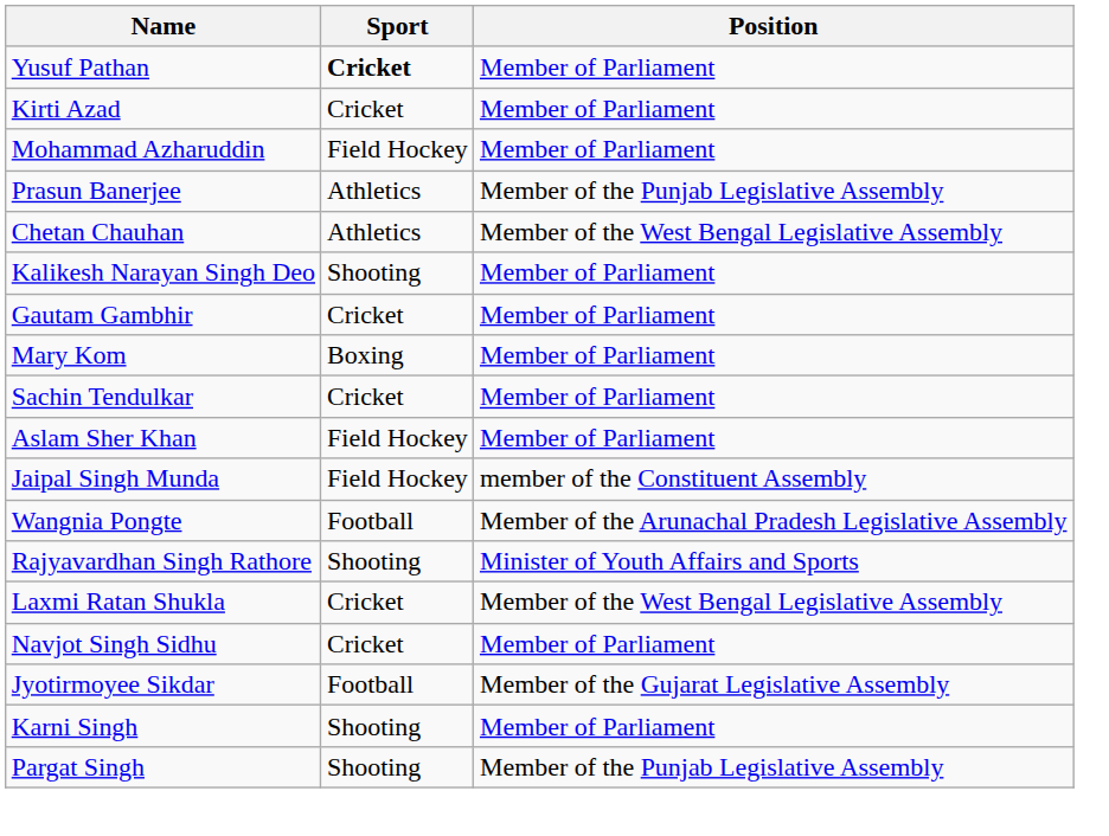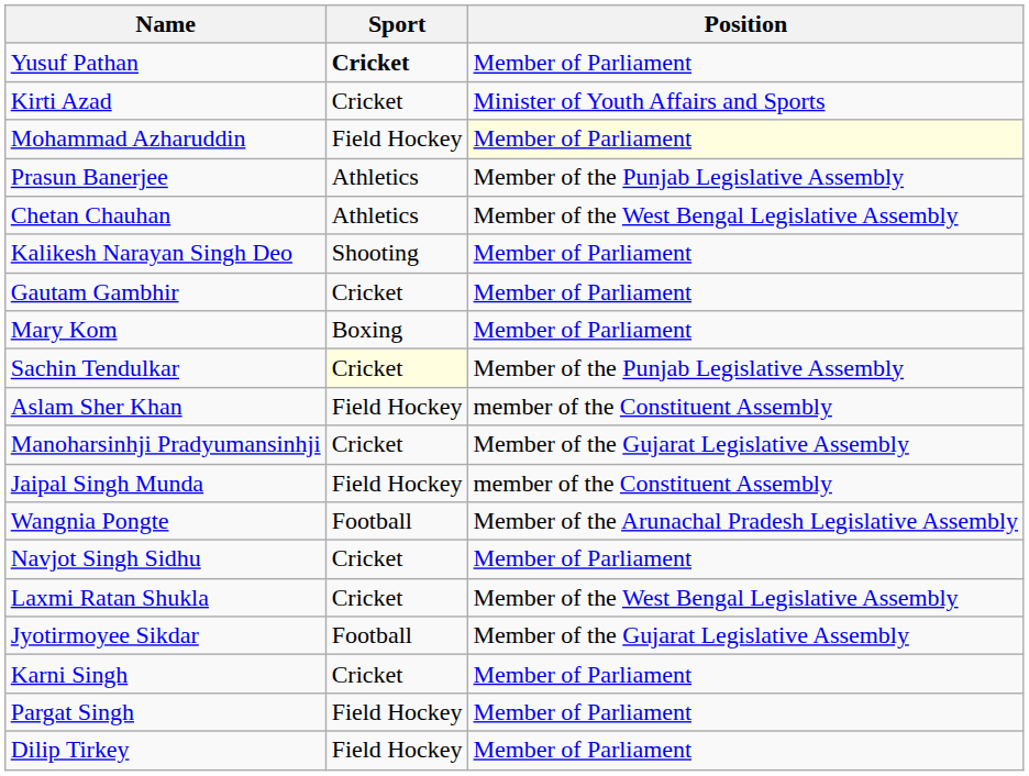 <table class="wikitable sortable">
 <tr>
 <th>Name</th>
 <th>Sport</th>
 <th>Position</th>
 </tr>
 <tr>
 <td data-sort-value="Azad,Kirti"><a href='#'>Yusuf Pathan</a></td>
 <td><strong>Cricket</strong></td>
 <td><a href='#'>Member of Parliament</a></td>
 </tr>
 <tr>
 <td data-sort-value="Azad,Kirti"><a href='#'>Kirti Azad</a></td>
 <td>Cricket</td>
-<td><a href='#'>Member of Parliament</a></td>
+<td><a href='#'>Minister of Youth Affairs and Sports</a></td>
 </tr>
 <tr>
 <td data-sort-value="Azharuddin,Mohammad"><a href='#'>Mohammad Azharuddin</a></td>
 <td>Field Hockey</td>
-<td><a href='#'>Member of Parliament</a></td>
+<td style="background: lightyellow;"><a href='#'>Member of Parliament</a></td>
 </tr>
 <tr>
 <td data-sort-value="Banerjee,Prasun"><a href='#'>Prasun Banerjee</a></td>
 <td>Athletics</td>
 <td>Member of the <a href='#'>Punjab Legislative Assembly</a></td>
 </tr>
 <tr>
 <td data-sort-value="Chauhan,Chetan"><a href='#'>Chetan Chauhan</a></td>
 <td>Athletics</td>
 <td>Member of the <a href='#'>West Bengal Legislative Assembly</a></td>
 </tr>
 <tr>
 <td data-sort-value="Deo,Kalikesh Narayan Singh"><a href='#'>Kalikesh Narayan Singh Deo</a></td>
 <td>Shooting</td>
 <td><a href='#'>Member of Parliament</a></td>
 </tr>
 <tr>
 <td data-sort-value="Gambhir,Gautam"><a href='#'>Gautam Gambhir</a></td>
 <td>Cricket</td>
 <td><a href='#'>Member of Parliament</a></td>
 </tr>
 <tr>
 <td data-sort-value="Kom,Mary"><a href='#'>Mary Kom</a></td>
 <td>Boxing</td>
 <td><a href='#'>Member of Parliament</a></td>
 </tr>
 <tr>
 <td data-sort-value="Tendulkar, Sachin"><a href='#'>Sachin Tendulkar</a></td>
-<td>Cricket</td>
-<td><a href='#'>Member of Parliament</a></td>
+<td style="background: lightyellow;">Cricket</td>
+<td>Member of the <a href='#'>Punjab Legislative Assembly</a></td>
 </tr>
 <tr>
 <td data-sort-value="Khan,Aslam Sher"><a href='#'>Aslam Sher Khan</a></td>
 <td>Field Hockey</td>
-<td><a href='#'>Member of Parliament</a></td>
+<td>member of the <a href='#'>Constituent Assembly</a></td>
+</tr>
+<tr>
+<td data-sort-value="Manoharsinhji Pradyumansinhji"><a href='#'>Manoharsinhji Pradyumansinhji</a></td>
+<td>Cricket</td>
+<td>Member of the <a href='#'>Gujarat Legislative Assembly</a></td>
 </tr>
 <tr>
 <td data-sort-value="Munda,Jaipal Singh"><a href='#'>Jaipal Singh Munda</a></td>
 <td>Field Hockey</td>
 <td>member of the <a href='#'>Constituent Assembly</a></td>
 </tr>
 <tr>
 <td data-sort-value="Pongte,Wangnia "><a href='#'>Wangnia Pongte</a></td>
 <td>Football</td>
 <td>Member of the <a href='#'>Arunachal Pradesh Legislative Assembly</a></td>
 </tr>
 <tr>
-<td data-sort-value="Rathore,Rajyavardhan Singh"><a href='#'>Rajyavardhan Singh Rathore</a></td>
-<td>Shooting</td>
-<td><a href='#'>Minister of Youth Affairs and Sports</a></td>
+<td data-sort-value="Sidhu,Navjot Singh"><a href='#'>Navjot Singh Sidhu</a></td>
+<td>Cricket</td>
+<td><a href='#'>Member of Parliament</a></td>
 </tr>
 <tr>
 <td data-sort-value="Shukla,Laxmi Ratan"><a href='#'>Laxmi Ratan Shukla</a></td>
 <td>Cricket</td>
 <td>Member of the <a href='#'>West Bengal Legislative Assembly</a></td>
-</tr>
-<tr>
-<td data-sort-value="Sidhu,Navjot Singh"><a href='#'>Navjot Singh Sidhu</a></td>
-<td>Cricket</td>
-<td><a href='#'>Member of Parliament</a></td>
 </tr>
 <tr>
 <td data-sort-value="Sikdar,Jyotirmoyee"><a href='#'>Jyotirmoyee Sikdar</a></td>
 <td>Football</td>
 <td>Member of the <a href='#'>Gujarat Legislative Assembly</a></td>
 </tr>
 <tr>
 <td data-sort-value="Singh,Karni"><a href='#'>Karni Singh</a></td>
-<td>Shooting</td>
+<td>Cricket</td>
 <td><a href='#'>Member of Parliament</a></td>
 </tr>
 <tr>
 <td data-sort-value="Singh,Pargat"><a href='#'>Pargat Singh</a></td>
-<td>Shooting</td>
-<td>Member of the <a href='#'>Punjab Legislative Assembly</a></td>
+<td>Field Hockey</td>
+<td><a href='#'>Member of Parliament</a></td>
+</tr>
+<tr>
+<td data-sort-value="Tirkey,Dilip"><a href='#'>Dilip Tirkey</a></td>
+<td>Field Hockey</td>
+<td><a href='#'>Member of Parliament</a></td>
 </tr>
 </table>
